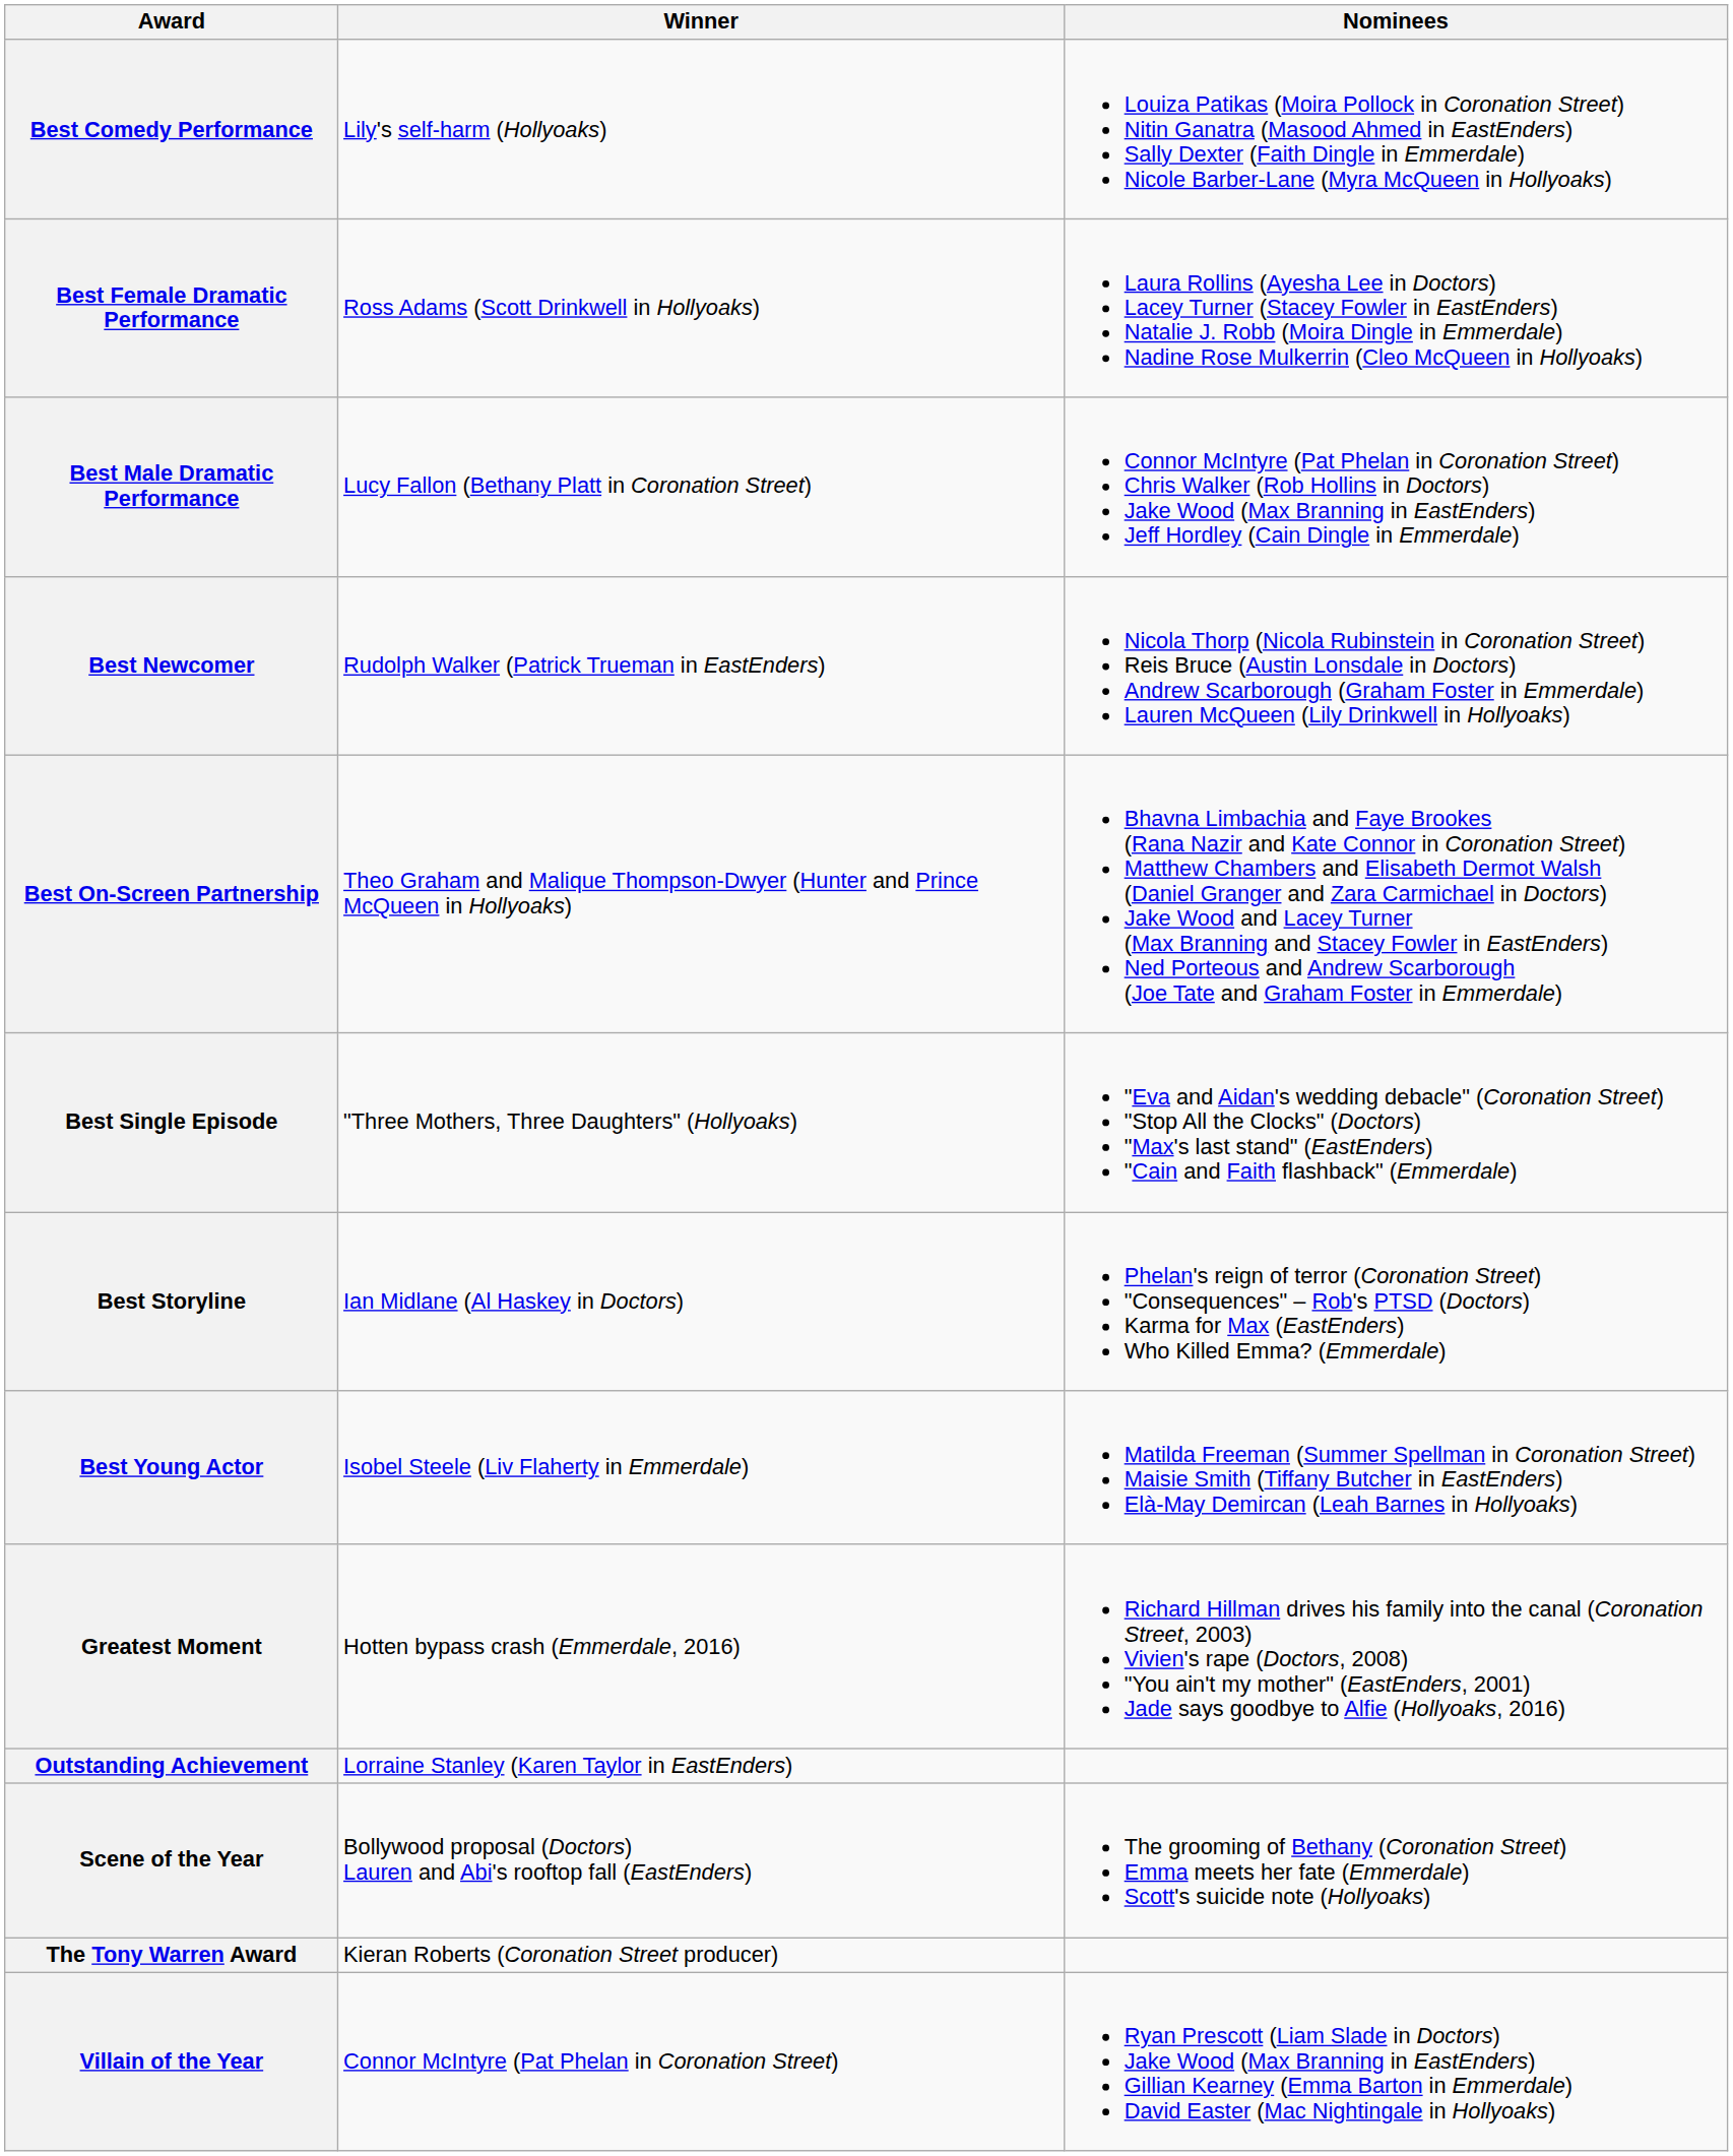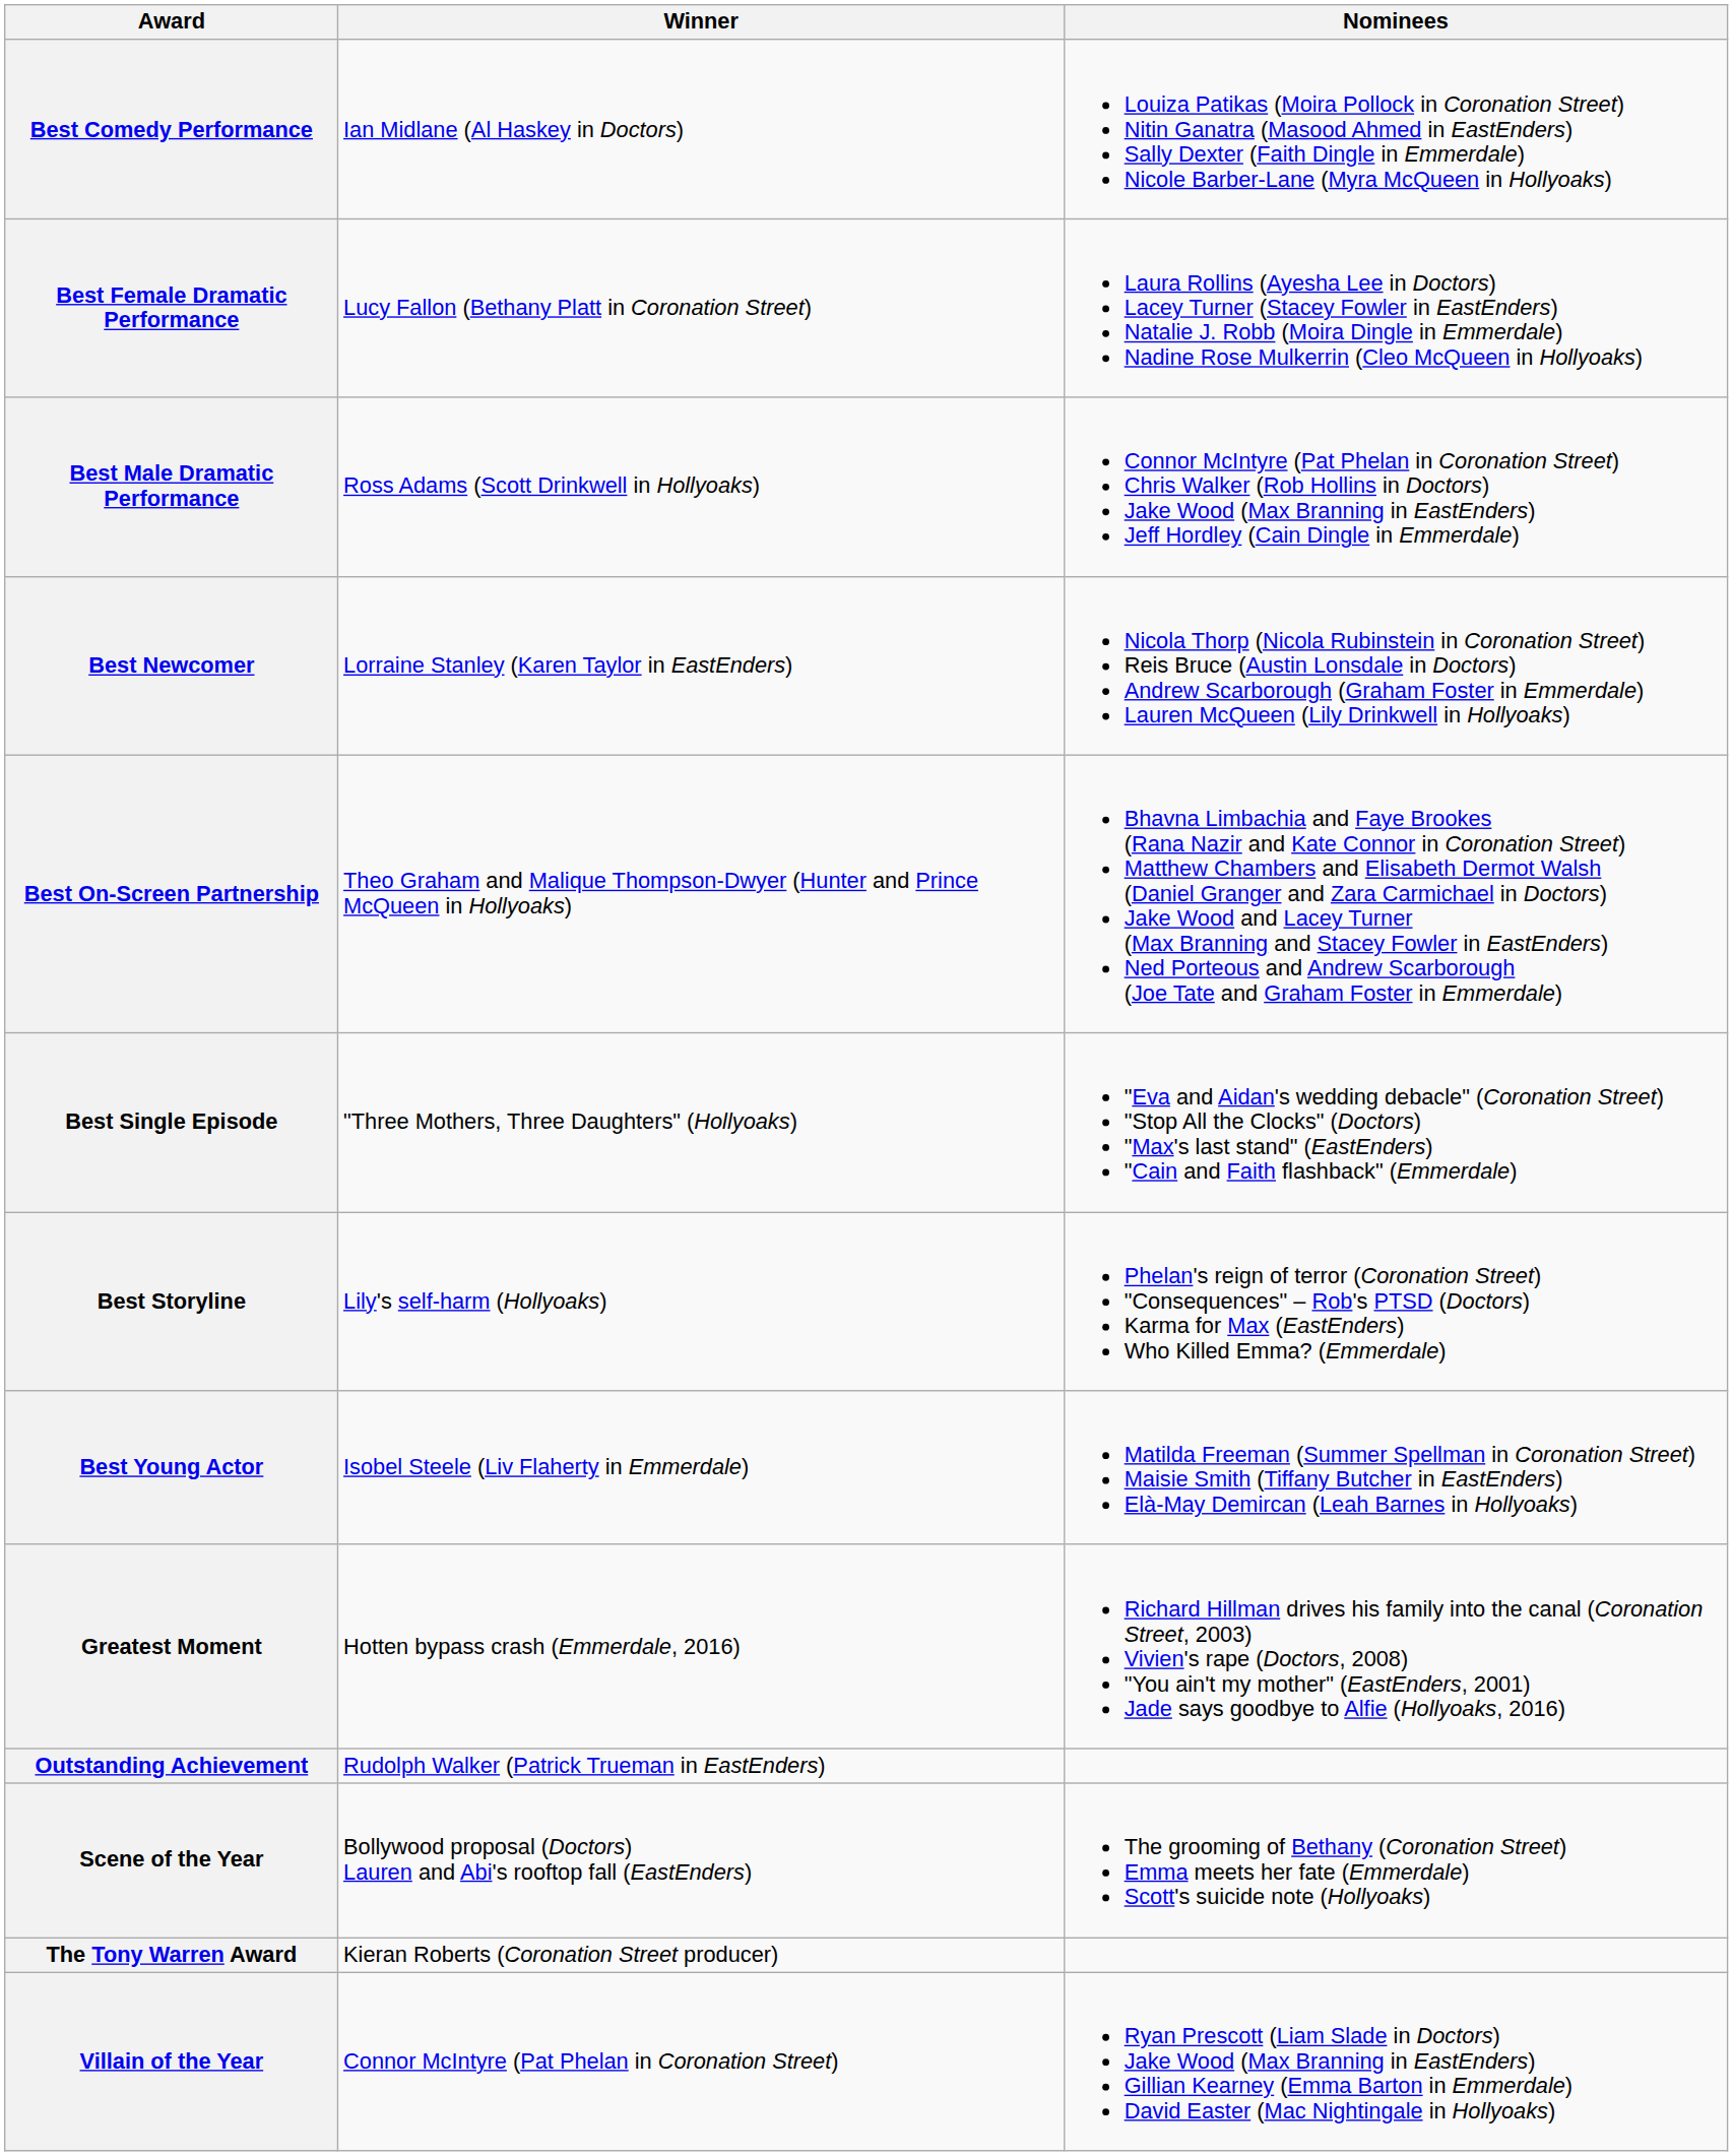 <table class="wikitable">
 <tr>
 <th>Award</th>
 <th>Winner</th>
 <th>Nominees</th>
 </tr>
 <tr>
 <th scope="row"><a href='#'>Best Comedy Performance</a></th>
-<td><a href='#'>Lily</a>'s <a href='#'>self-harm</a> (<em>Hollyoaks</em>)</td>
+<td><a href='#'>Ian Midlane</a> (<a href='#'>Al Haskey</a> in <em>Doctors</em>)</td>
 <td><br><ul><li><a href='#'>Louiza Patikas</a> (<a href='#'>Moira Pollock</a> in <em>Coronation Street</em>)</li><li><a href='#'>Nitin Ganatra</a> (<a href='#'>Masood Ahmed</a> in <em>EastEnders</em>)</li><li><a href='#'>Sally Dexter</a> (<a href='#'>Faith Dingle</a> in <em>Emmerdale</em>)</li><li><a href='#'>Nicole Barber-Lane</a> (<a href='#'>Myra McQueen</a> in <em>Hollyoaks</em>)</li></ul></td>
 </tr>
 <tr>
 <th scope="row"><a href='#'>Best Female Dramatic Performance</a></th>
-<td><a href='#'>Ross Adams</a> (<a href='#'>Scott Drinkwell</a> in <em>Hollyoaks</em>)</td>
+<td><a href='#'>Lucy Fallon</a> (<a href='#'>Bethany Platt</a> in <em>Coronation Street</em>)</td>
 <td><br><ul><li><a href='#'>Laura Rollins</a> (<a href='#'>Ayesha Lee</a> in <em>Doctors</em>)</li><li><a href='#'>Lacey Turner</a> (<a href='#'>Stacey Fowler</a> in <em>EastEnders</em>)</li><li><a href='#'>Natalie J. Robb</a> (<a href='#'>Moira Dingle</a> in <em>Emmerdale</em>)</li><li><a href='#'>Nadine Rose Mulkerrin</a> (<a href='#'>Cleo McQueen</a> in <em>Hollyoaks</em>)</li></ul></td>
 </tr>
 <tr>
 <th scope="row"><a href='#'>Best Male Dramatic Performance</a></th>
-<td><a href='#'>Lucy Fallon</a> (<a href='#'>Bethany Platt</a> in <em>Coronation Street</em>)</td>
+<td><a href='#'>Ross Adams</a> (<a href='#'>Scott Drinkwell</a> in <em>Hollyoaks</em>)</td>
 <td><br><ul><li><a href='#'>Connor McIntyre</a> (<a href='#'>Pat Phelan</a> in <em>Coronation Street</em>)</li><li><a href='#'>Chris Walker</a> (<a href='#'>Rob Hollins</a> in <em>Doctors</em>)</li><li><a href='#'>Jake Wood</a> (<a href='#'>Max Branning</a> in <em>EastEnders</em>)</li><li><a href='#'>Jeff Hordley</a> (<a href='#'>Cain Dingle</a> in <em>Emmerdale</em>)</li></ul></td>
 </tr>
 <tr>
 <th scope="row"><a href='#'>Best Newcomer</a></th>
-<td><a href='#'>Rudolph Walker</a> (<a href='#'>Patrick Trueman</a> in <em>EastEnders</em>)</td>
+<td><a href='#'>Lorraine Stanley</a> (<a href='#'>Karen Taylor</a> in <em>EastEnders</em>)</td>
 <td><br><ul><li><a href='#'>Nicola Thorp</a> (<a href='#'>Nicola Rubinstein</a> in <em>Coronation Street</em>)</li><li>Reis Bruce (<a href='#'>Austin Lonsdale</a> in <em>Doctors</em>)</li><li><a href='#'>Andrew Scarborough</a> (<a href='#'>Graham Foster</a> in <em>Emmerdale</em>)</li><li><a href='#'>Lauren McQueen</a> (<a href='#'>Lily Drinkwell</a> in <em>Hollyoaks</em>)</li></ul></td>
 </tr>
 <tr>
 <th scope="row"><a href='#'>Best On-Screen Partnership</a></th>
 <td><a href='#'>Theo Graham</a> and <a href='#'>Malique Thompson-Dwyer</a> (<a href='#'>Hunter</a> and <a href='#'>Prince McQueen</a> in <em>Hollyoaks</em>)</td>
 <td><br><ul><li><a href='#'>Bhavna Limbachia</a> and <a href='#'>Faye Brookes</a><br>(<a href='#'>Rana Nazir</a> and <a href='#'>Kate Connor</a> in <em>Coronation Street</em>)</li><li><a href='#'>Matthew Chambers</a> and <a href='#'>Elisabeth Dermot Walsh</a><br>(<a href='#'>Daniel Granger</a> and <a href='#'>Zara Carmichael</a> in <em>Doctors</em>)</li><li><a href='#'>Jake Wood</a> and <a href='#'>Lacey Turner</a><br>(<a href='#'>Max Branning</a> and <a href='#'>Stacey Fowler</a> in <em>EastEnders</em>)</li><li><a href='#'>Ned Porteous</a> and <a href='#'>Andrew Scarborough</a><br>(<a href='#'>Joe Tate</a> and <a href='#'>Graham Foster</a> in <em>Emmerdale</em>)</li></ul></td>
 </tr>
 <tr>
 <th scope="row">Best Single Episode</th>
 <td>"Three Mothers, Three Daughters" (<em>Hollyoaks</em>)</td>
 <td><br><ul><li>"<a href='#'>Eva</a> and <a href='#'>Aidan</a>'s wedding debacle" (<em>Coronation Street</em>)</li><li>"Stop All the Clocks" (<em>Doctors</em>)</li><li>"<a href='#'>Max</a>'s last stand" (<em>EastEnders</em>)</li><li>"<a href='#'>Cain</a> and <a href='#'>Faith</a> flashback" (<em>Emmerdale</em>)</li></ul></td>
 </tr>
 <tr>
 <th scope="row">Best Storyline</th>
-<td><a href='#'>Ian Midlane</a> (<a href='#'>Al Haskey</a> in <em>Doctors</em>)</td>
+<td><a href='#'>Lily</a>'s <a href='#'>self-harm</a> (<em>Hollyoaks</em>)</td>
 <td><br><ul><li><a href='#'>Phelan</a>'s reign of terror (<em>Coronation Street</em>)</li><li>"Consequences" – <a href='#'>Rob</a>'s <a href='#'>PTSD</a> (<em>Doctors</em>)</li><li>Karma for <a href='#'>Max</a> (<em>EastEnders</em>)</li><li>Who Killed Emma? (<em>Emmerdale</em>)</li></ul></td>
 </tr>
 <tr>
 <th scope="row"><a href='#'>Best Young Actor</a></th>
 <td><a href='#'>Isobel Steele</a> (<a href='#'>Liv Flaherty</a> in <em>Emmerdale</em>)</td>
 <td><br><ul><li><a href='#'>Matilda Freeman</a> (<a href='#'>Summer Spellman</a> in <em>Coronation Street</em>)</li><li><a href='#'>Maisie Smith</a> (<a href='#'>Tiffany Butcher</a> in <em>EastEnders</em>)</li><li><a href='#'>Elà-May Demircan</a> (<a href='#'>Leah Barnes</a> in <em>Hollyoaks</em>)</li></ul></td>
 </tr>
 <tr>
 <th scope="row">Greatest Moment</th>
 <td>Hotten bypass crash (<em>Emmerdale</em>, 2016)</td>
 <td><br><ul><li><a href='#'>Richard Hillman</a> drives his family into the canal (<em>Coronation Street</em>, 2003)</li><li><a href='#'>Vivien</a>'s rape (<em>Doctors</em>, 2008)</li><li>"You ain't my mother" (<em>EastEnders</em>, 2001)</li><li><a href='#'>Jade</a> says goodbye to <a href='#'>Alfie</a> (<em>Hollyoaks</em>, 2016)</li></ul></td>
 </tr>
 <tr>
 <th scope="row"><a href='#'>Outstanding Achievement</a></th>
-<td><a href='#'>Lorraine Stanley</a> (<a href='#'>Karen Taylor</a> in <em>EastEnders</em>)</td>
+<td><a href='#'>Rudolph Walker</a> (<a href='#'>Patrick Trueman</a> in <em>EastEnders</em>)</td>
 <td></td>
 </tr>
 <tr>
 <th scope="row">Scene of the Year</th>
 <td>Bollywood proposal (<em>Doctors</em>) <br> <a href='#'>Lauren</a> and <a href='#'>Abi</a>'s rooftop fall (<em>EastEnders</em>)</td>
 <td><br><ul><li>The grooming of <a href='#'>Bethany</a> (<em>Coronation Street</em>)</li><li><a href='#'>Emma</a> meets her fate (<em>Emmerdale</em>)</li><li><a href='#'>Scott</a>'s suicide note (<em>Hollyoaks</em>)</li></ul></td>
 </tr>
 <tr>
 <th scope="row">The <a href='#'>Tony Warren</a> Award</th>
 <td>Kieran Roberts (<em>Coronation Street</em> producer)</td>
 <td></td>
 </tr>
 <tr>
 <th scope="row"><a href='#'>Villain of the Year</a></th>
 <td><a href='#'>Connor McIntyre</a> (<a href='#'>Pat Phelan</a> in <em>Coronation Street</em>)</td>
 <td><br><ul><li><a href='#'>Ryan Prescott</a> (<a href='#'>Liam Slade</a> in <em>Doctors</em>)</li><li><a href='#'>Jake Wood</a> (<a href='#'>Max Branning</a> in <em>EastEnders</em>)</li><li><a href='#'>Gillian Kearney</a> (<a href='#'>Emma Barton</a> in <em>Emmerdale</em>)</li><li><a href='#'>David Easter</a> (<a href='#'>Mac Nightingale</a> in <em>Hollyoaks</em>)</li></ul></td>
 </tr>
 </table>
